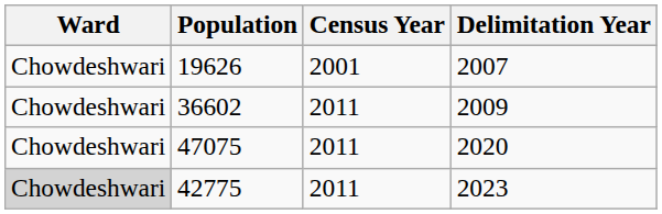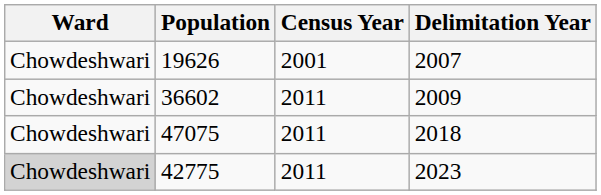 <table class="wikitable">
 <tr>
 <th>Ward</th>
 <th>Population</th>
 <th>Census Year</th>
 <th>Delimitation Year</th>
 </tr>
 <tr>
 <td>Chowdeshwari</td>
 <td>19626</td>
 <td>2001</td>
 <td>2007</td>
 </tr>
 <tr>
 <td>Chowdeshwari</td>
 <td>36602</td>
 <td>2011</td>
 <td>2009</td>
 </tr>
 <tr>
 <td>Chowdeshwari</td>
 <td>47075</td>
 <td>2011</td>
-<td>2020</td>
+<td>2018</td>
 </tr>
 <tr>
 <td style="background: lightgrey;">Chowdeshwari</td>
 <td>42775</td>
 <td>2011</td>
 <td>2023</td>
 </tr>
 </table>
